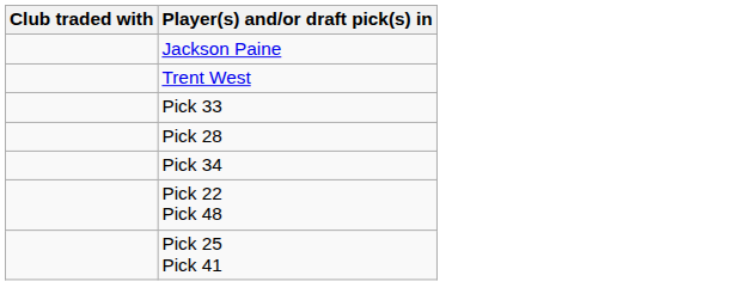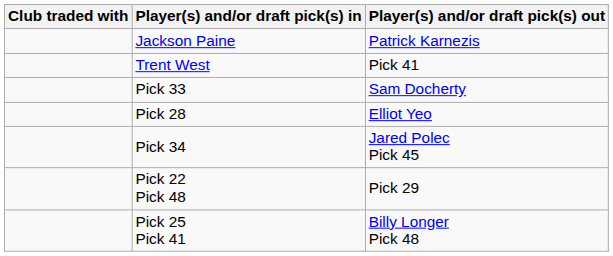 <table class="wikitable plainrowheaders">
 <tr>
 <th scope="col"><strong>Club traded with</strong></th>
 <th scope="col"><strong>Player(s) and/or draft pick(s) in</strong></th>
+<th scope="col"><strong>Player(s) and/or draft pick(s) out</strong></th>
 </tr>
 <tr>
 <td></td>
 <td><a href='#'>Jackson Paine</a></td>
+<td><a href='#'>Patrick Karnezis</a></td>
 </tr>
 <tr>
 <td></td>
 <td><a href='#'>Trent West</a></td>
+<td>Pick 41</td>
 </tr>
 <tr>
 <td></td>
 <td>Pick 33</td>
+<td><a href='#'>Sam Docherty</a></td>
 </tr>
 <tr>
 <td></td>
 <td>Pick 28</td>
+<td><a href='#'>Elliot Yeo</a></td>
 </tr>
 <tr>
 <td></td>
 <td>Pick 34</td>
+<td><a href='#'>Jared Polec</a><br>Pick 45</td>
 </tr>
 <tr>
 <td></td>
 <td>Pick 22<br>Pick 48</td>
+<td>Pick 29</td>
 </tr>
 <tr>
 <td></td>
 <td>Pick 25<br>Pick 41</td>
+<td><a href='#'>Billy Longer</a><br>Pick 48</td>
 </tr>
 </table>
